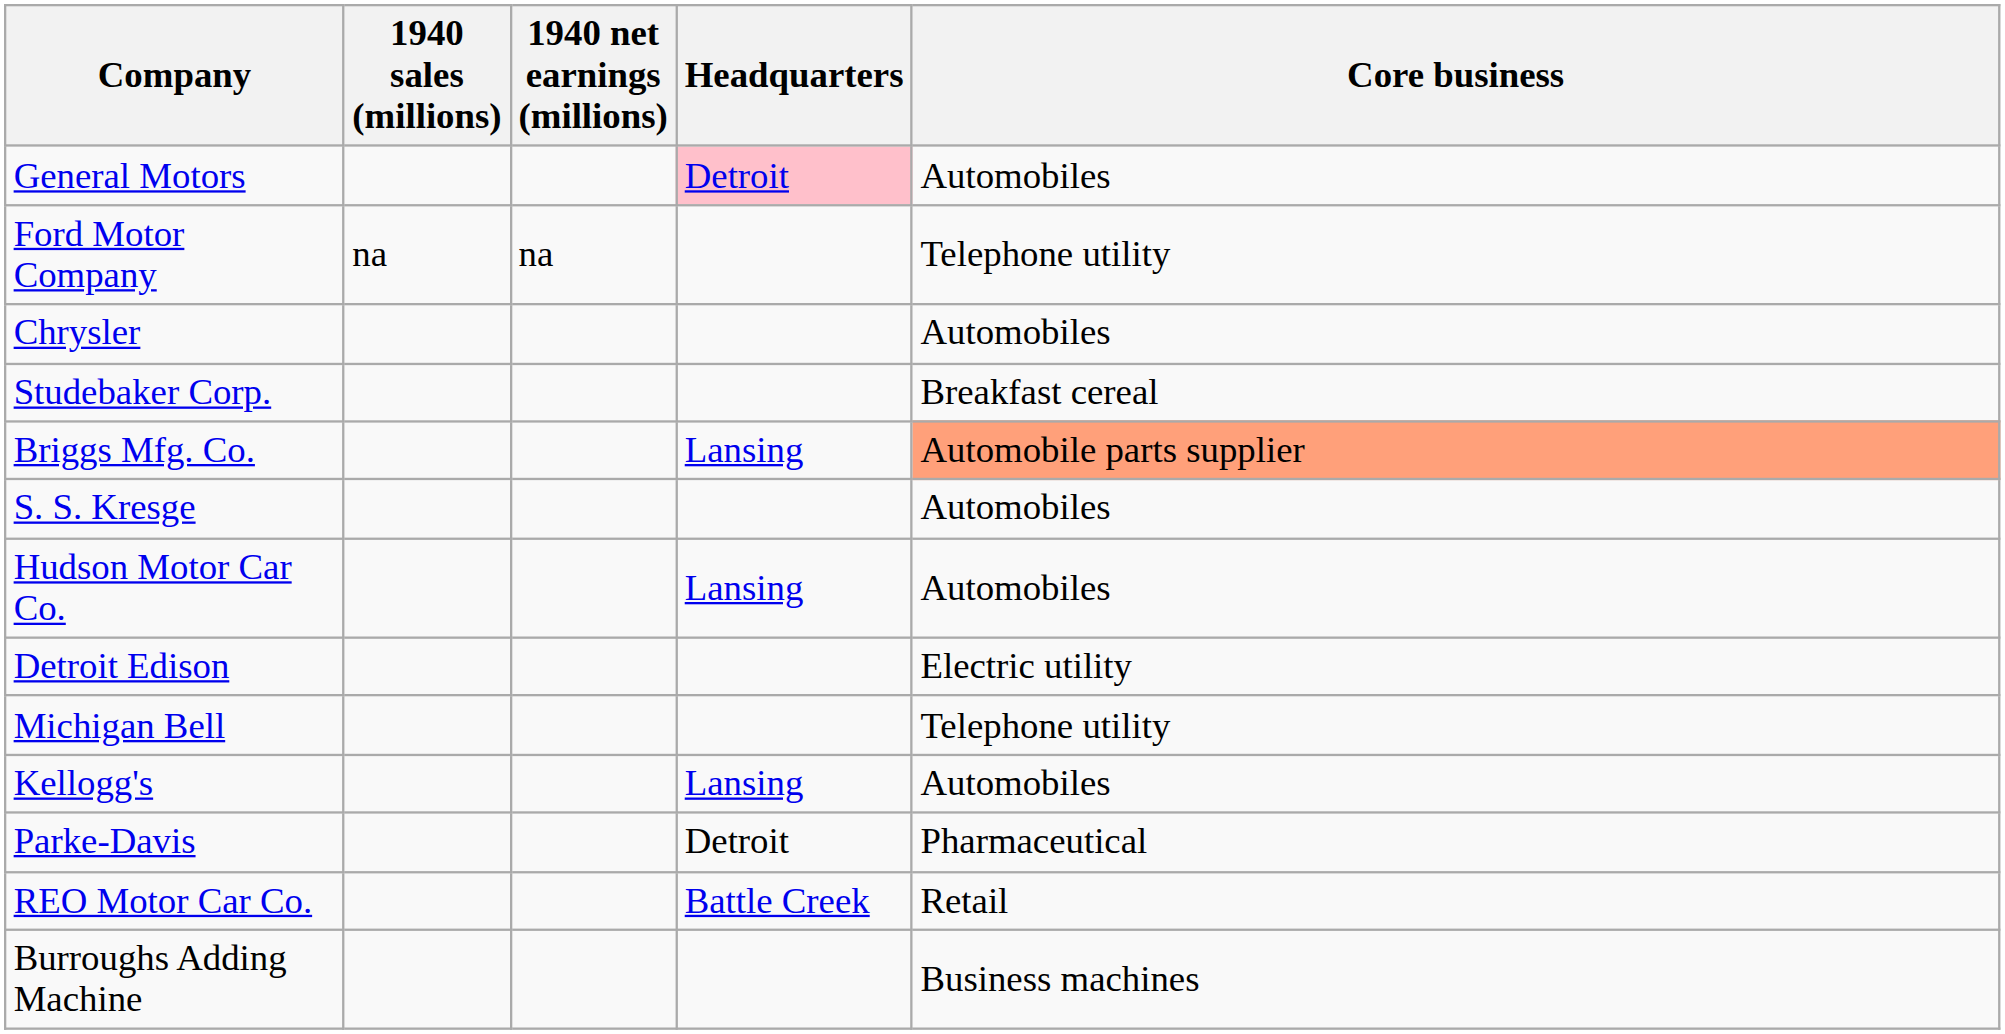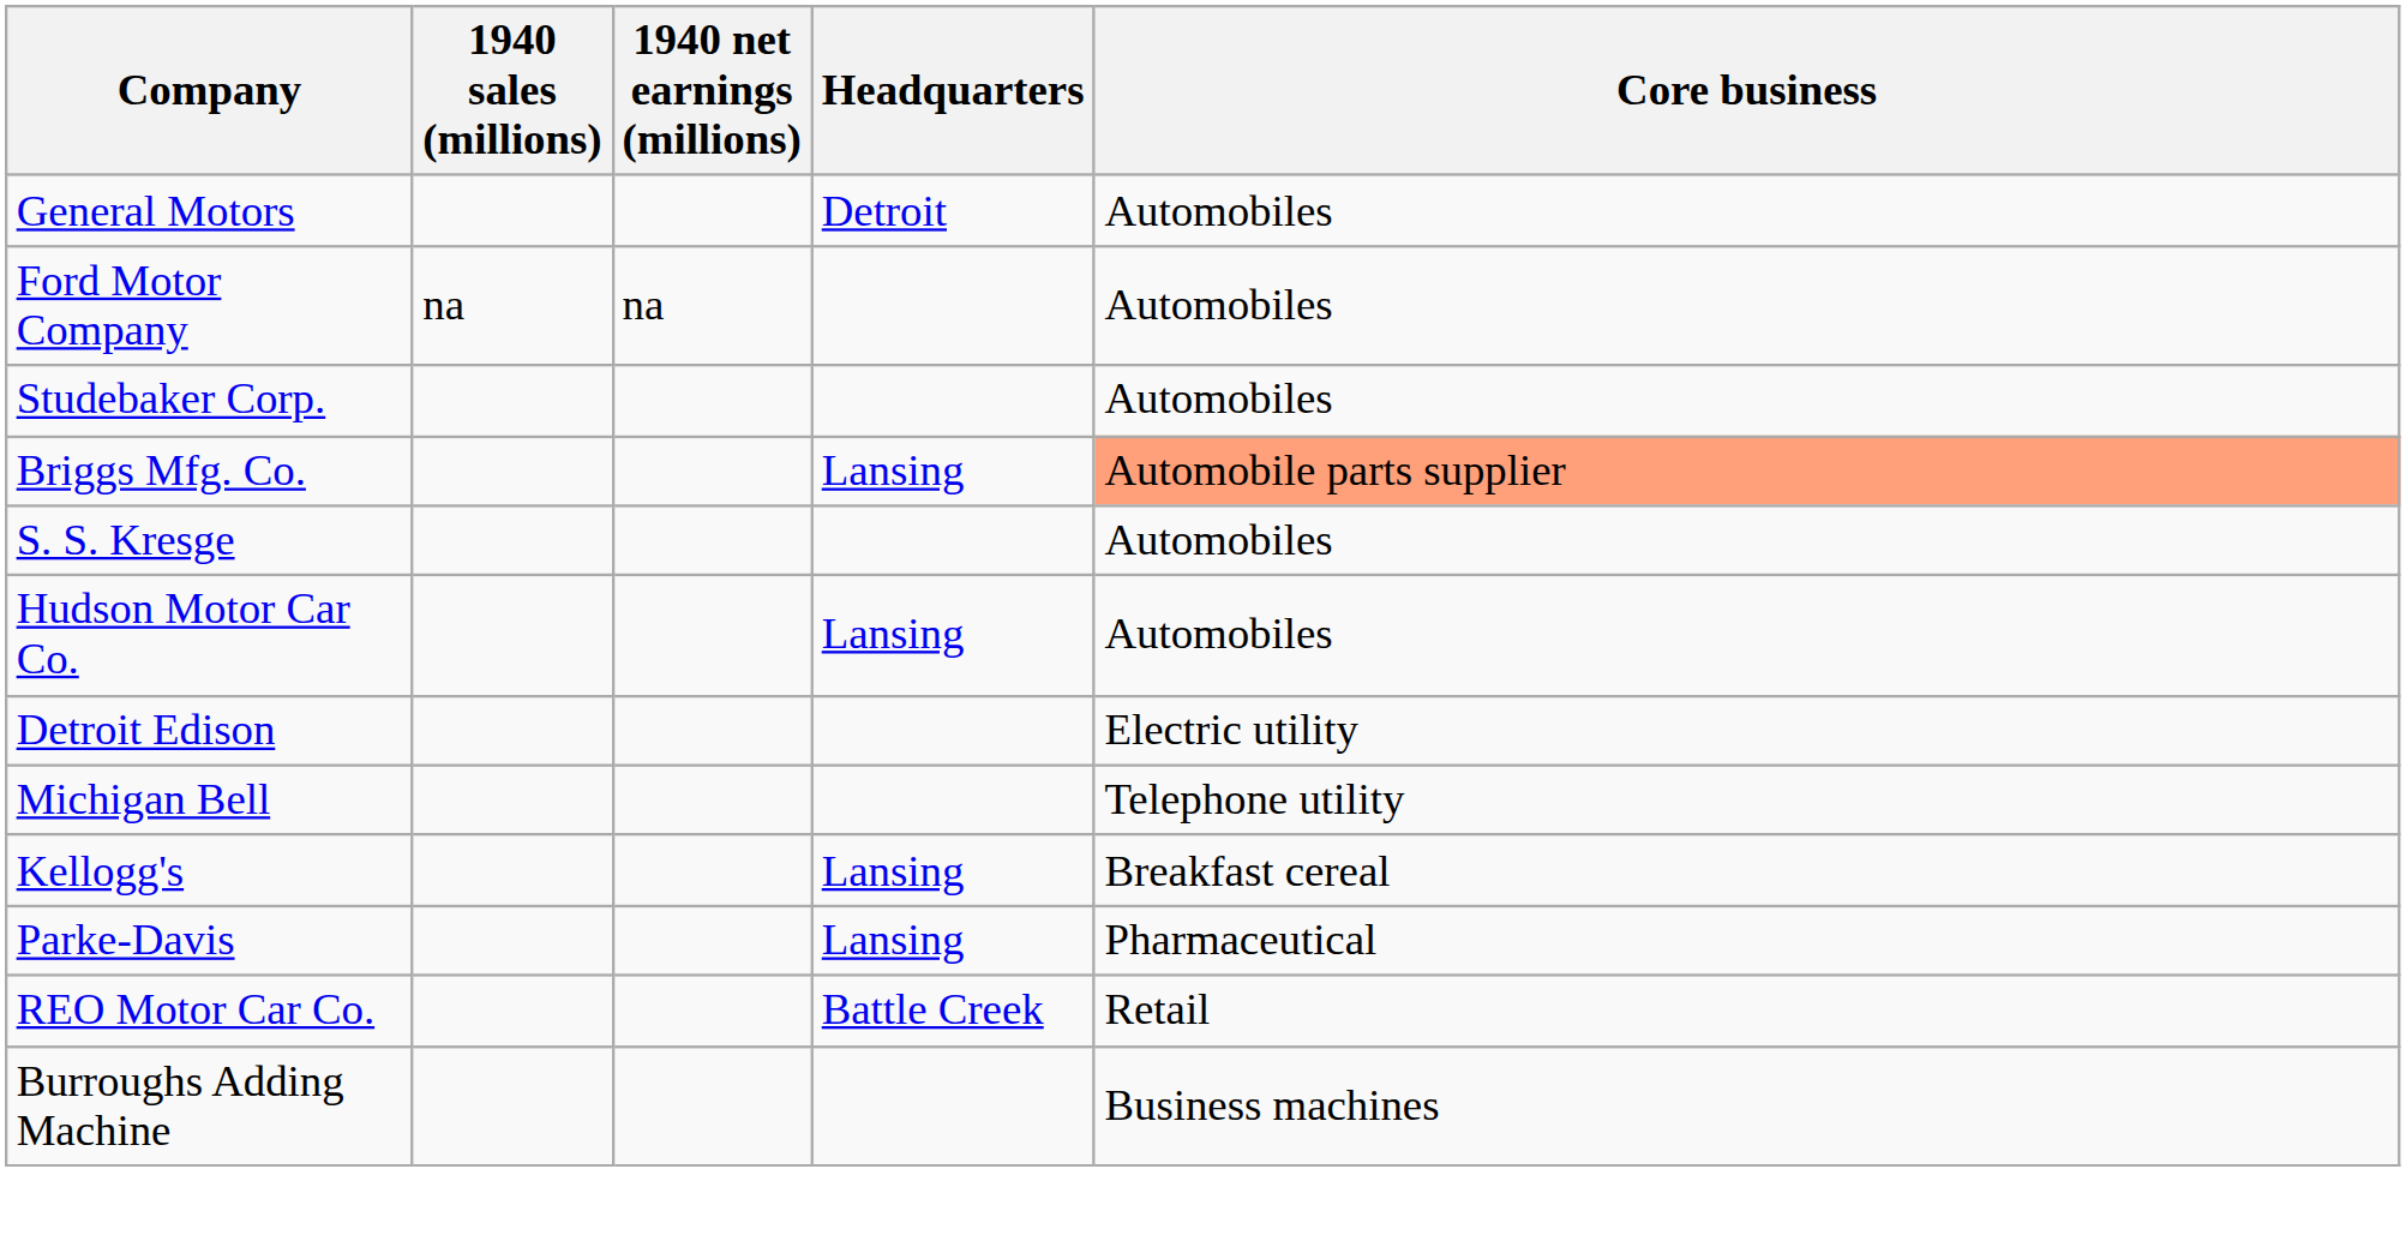 <table class="wikitable sortable">
 <tr>
 <th bgcolor="#DDDDFF" width="18%">Company</th>
 <th bgcolor="#DDDDFF" width="5%">1940 sales (millions)</th>
 <th bgcolor="#DDDDFF" width="5%">1940 net earnings (millions)</th>
 <th bgcolor="#DDDDFF" width="10%">Headquarters</th>
 <th bgcolor="#DDDDFF" width="60%">Core business</th>
 </tr>
 <tr align="left">
 <td><a href='#'>General Motors</a></td>
 <td></td>
 <td></td>
-<td style="background: pink;"><a href='#'>Detroit</a></td>
+<td><a href='#'>Detroit</a></td>
 <td>Automobiles</td>
 </tr>
 <tr align="left">
 <td><a href='#'>Ford Motor Company</a></td>
 <td>na</td>
 <td>na</td>
-<td></td>
-<td>Telephone utility</td>
-</tr>
-<tr align="left">
-<td><a href='#'>Chrysler</a></td>
-<td></td>
-<td></td>
 <td></td>
 <td>Automobiles</td>
 </tr>
 <tr align="left">
 <td><a href='#'>Studebaker Corp.</a></td>
 <td></td>
 <td></td>
 <td></td>
-<td>Breakfast cereal</td>
+<td>Automobiles</td>
 </tr>
 <tr align="left">
 <td><a href='#'>Briggs Mfg. Co.</a></td>
 <td></td>
 <td></td>
 <td><a href='#'>Lansing</a></td>
 <td style="background: lightsalmon;">Automobile parts supplier</td>
 </tr>
 <tr align="left">
 <td><a href='#'>S. S. Kresge</a></td>
 <td></td>
 <td></td>
 <td></td>
 <td>Automobiles</td>
 </tr>
 <tr align="left">
 <td><a href='#'>Hudson Motor Car Co.</a></td>
 <td></td>
 <td></td>
 <td><a href='#'>Lansing</a></td>
 <td>Automobiles</td>
 </tr>
 <tr align="left">
 <td><a href='#'>Detroit Edison</a></td>
 <td></td>
 <td></td>
 <td></td>
 <td>Electric utility</td>
 </tr>
 <tr align="left">
 <td><a href='#'>Michigan Bell</a></td>
 <td></td>
 <td></td>
 <td></td>
 <td>Telephone utility</td>
 </tr>
 <tr align="left">
 <td><a href='#'>Kellogg's</a></td>
 <td></td>
 <td></td>
 <td><a href='#'>Lansing</a></td>
-<td>Automobiles</td>
+<td>Breakfast cereal</td>
 </tr>
 <tr align="left">
 <td><a href='#'>Parke-Davis</a></td>
 <td></td>
 <td></td>
-<td>Detroit</td>
+<td><a href='#'>Lansing</a></td>
 <td>Pharmaceutical</td>
 </tr>
 <tr align="left">
 <td><a href='#'>REO Motor Car Co.</a></td>
 <td></td>
 <td></td>
 <td><a href='#'>Battle Creek</a></td>
 <td>Retail</td>
 </tr>
 <tr align="left">
 <td>Burroughs Adding Machine</td>
 <td></td>
 <td></td>
 <td></td>
 <td>Business machines</td>
 </tr>
 </table>
